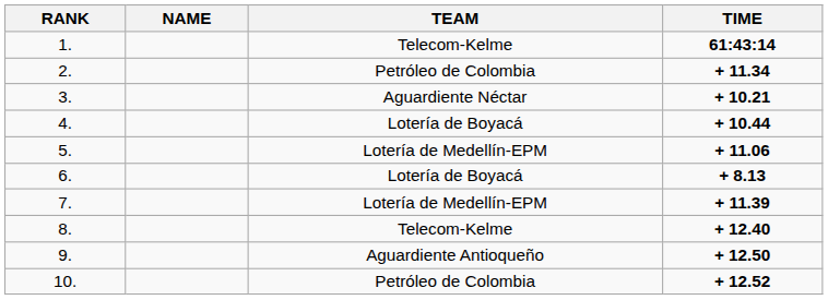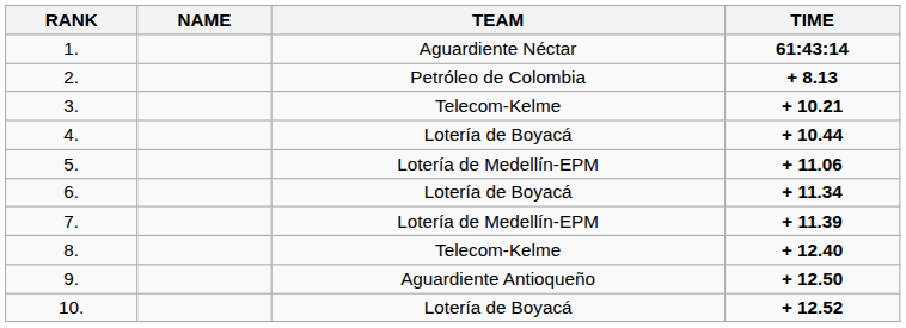 <table class="wikitable"  style="font-size:90%; width:80%;">
 <tr>
 <th>RANK</th>
 <th>NAME</th>
 <th>TEAM</th>
 <th>TIME</th>
 </tr>
 <tr>
 <td style="text-align:center;">1.</td>
 <td></td>
-<td style="text-align:center;">Telecom-Kelme</td>
+<td style="text-align:center;">Aguardiente Néctar</td>
 <td style="text-align:center;"><strong>61:43:14</strong></td>
 </tr>
 <tr>
 <td style="text-align:center;">2.</td>
 <td></td>
 <td style="text-align:center;">Petróleo de Colombia</td>
-<td style="text-align:center;"><strong>+ 11.34</strong></td>
+<td style="text-align:center;"><strong>+ 8.13</strong></td>
 </tr>
 <tr>
 <td style="text-align:center;">3.</td>
 <td></td>
-<td style="text-align:center;">Aguardiente Néctar</td>
+<td style="text-align:center;">Telecom-Kelme</td>
 <td style="text-align:center;"><strong>+ 10.21</strong></td>
 </tr>
 <tr>
 <td style="text-align:center;">4.</td>
 <td></td>
 <td style="text-align:center;">Lotería de Boyacá</td>
 <td style="text-align:center;"><strong>+ 10.44</strong></td>
 </tr>
 <tr>
 <td style="text-align:center;">5.</td>
 <td></td>
 <td style="text-align:center;">Lotería de Medellín-EPM</td>
 <td style="text-align:center;"><strong>+ 11.06</strong></td>
 </tr>
 <tr>
 <td style="text-align:center;">6.</td>
 <td></td>
 <td style="text-align:center;">Lotería de Boyacá</td>
-<td style="text-align:center;"><strong>+ 8.13</strong></td>
+<td style="text-align:center;"><strong>+ 11.34</strong></td>
 </tr>
 <tr>
 <td style="text-align:center;">7.</td>
 <td></td>
 <td style="text-align:center;">Lotería de Medellín-EPM</td>
 <td style="text-align:center;"><strong>+ 11.39</strong></td>
 </tr>
 <tr>
 <td style="text-align:center;">8.</td>
 <td></td>
 <td style="text-align:center;">Telecom-Kelme</td>
 <td style="text-align:center;"><strong>+ 12.40</strong></td>
 </tr>
 <tr>
 <td style="text-align:center;">9.</td>
 <td></td>
 <td style="text-align:center;">Aguardiente Antioqueño</td>
 <td style="text-align:center;"><strong>+ 12.50</strong></td>
 </tr>
 <tr>
 <td style="text-align:center;">10.</td>
 <td></td>
-<td style="text-align:center;">Petróleo de Colombia</td>
+<td style="text-align:center;">Lotería de Boyacá</td>
 <td style="text-align:center;"><strong>+ 12.52</strong></td>
 </tr>
 </table>
